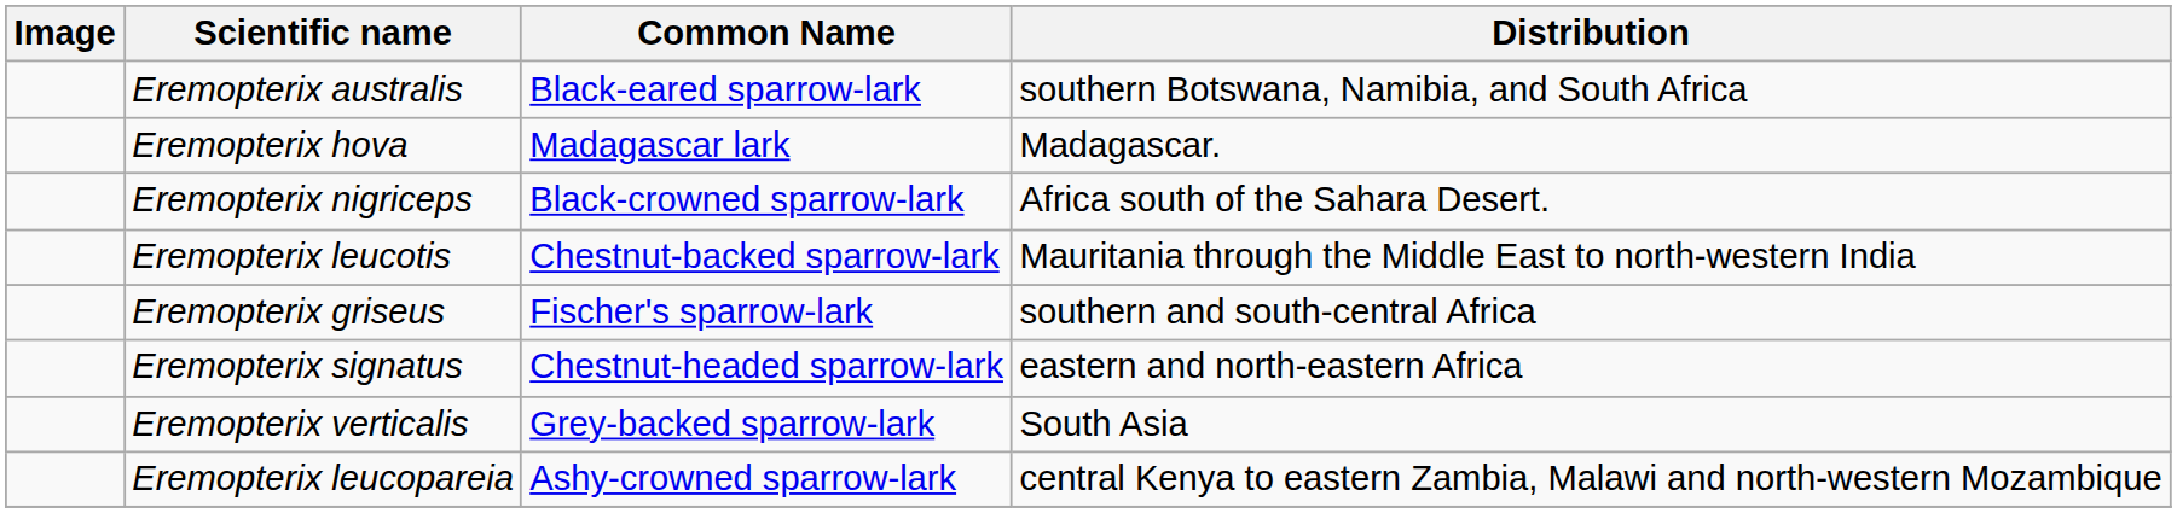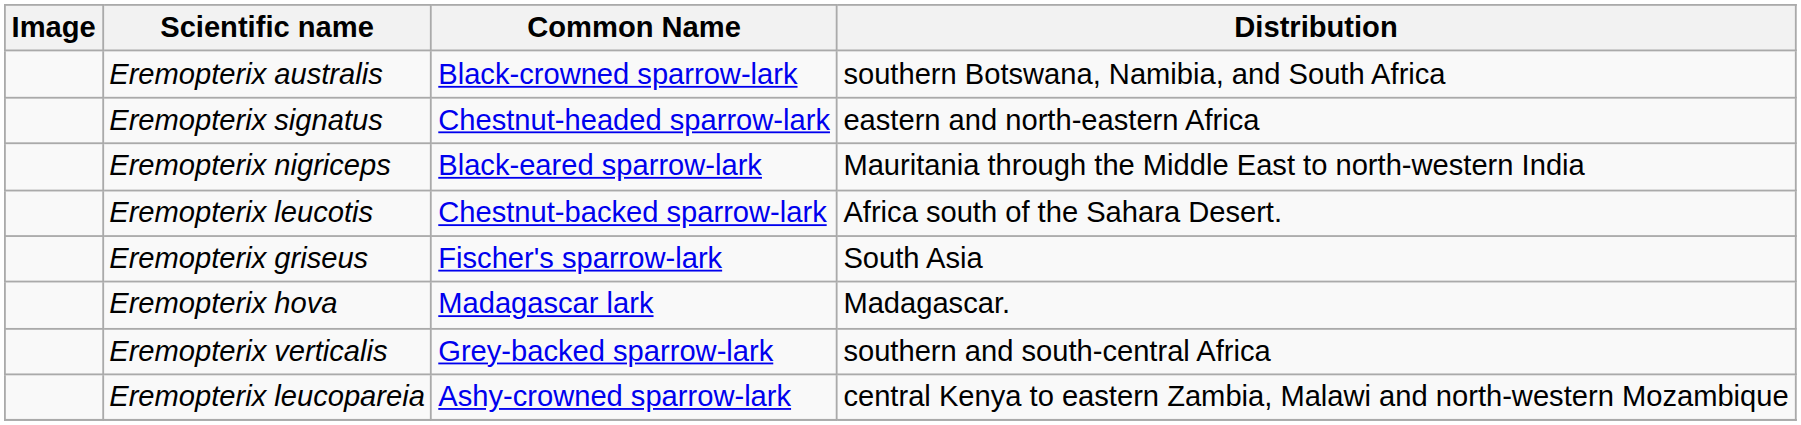 <table class="wikitable">
 <tr>
 <th>Image</th>
 <th>Scientific name</th>
 <th>Common Name</th>
 <th>Distribution</th>
 </tr>
 <tr>
 <td></td>
 <td><em>Eremopterix australis</em></td>
+<td><a href='#'>Black-crowned sparrow-lark</a></td>
+<td>southern Botswana, Namibia, and South Africa</td>
+</tr>
+<tr>
+<td></td>
+<td><em>Eremopterix signatus</em></td>
+<td><a href='#'>Chestnut-headed sparrow-lark</a></td>
+<td>eastern and north-eastern Africa</td>
+</tr>
+<tr>
+<td></td>
+<td><em>Eremopterix nigriceps</em></td>
 <td><a href='#'>Black-eared sparrow-lark</a></td>
-<td>southern Botswana, Namibia, and South Africa</td>
+<td>Mauritania through the Middle East to north-western India</td>
+</tr>
+<tr>
+<td></td>
+<td><em>Eremopterix leucotis</em></td>
+<td><a href='#'>Chestnut-backed sparrow-lark</a></td>
+<td>Africa south of the Sahara Desert.</td>
+</tr>
+<tr>
+<td></td>
+<td><em>Eremopterix griseus</em></td>
+<td><a href='#'>Fischer's sparrow-lark</a></td>
+<td>South Asia</td>
 </tr>
 <tr>
 <td></td>
 <td><em>Eremopterix hova</em></td>
 <td><a href='#'>Madagascar lark</a></td>
 <td>Madagascar.</td>
 </tr>
 <tr>
 <td></td>
-<td><em>Eremopterix nigriceps</em></td>
-<td><a href='#'>Black-crowned sparrow-lark</a></td>
-<td>Africa south of the Sahara Desert.</td>
-</tr>
-<tr>
-<td></td>
-<td><em>Eremopterix leucotis</em></td>
-<td><a href='#'>Chestnut-backed sparrow-lark</a></td>
-<td>Mauritania through the Middle East to north-western India</td>
-</tr>
-<tr>
-<td></td>
-<td><em>Eremopterix griseus</em></td>
-<td><a href='#'>Fischer's sparrow-lark</a></td>
-<td>southern and south-central Africa</td>
-</tr>
-<tr>
-<td></td>
-<td><em>Eremopterix signatus</em></td>
-<td><a href='#'>Chestnut-headed sparrow-lark</a></td>
-<td>eastern and north-eastern Africa</td>
-</tr>
-<tr>
-<td></td>
 <td><em>Eremopterix verticalis</em></td>
 <td><a href='#'>Grey-backed sparrow-lark</a></td>
-<td>South Asia</td>
+<td>southern and south-central Africa</td>
 </tr>
 <tr>
 <td></td>
 <td><em>Eremopterix leucopareia</em></td>
 <td><a href='#'>Ashy-crowned sparrow-lark</a></td>
 <td>central Kenya to eastern Zambia, Malawi and north-western Mozambique</td>
 </tr>
 <tr>
 </tr>
 </table>
